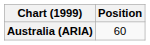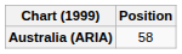 <table class="wikitable plainrowheaders" style="text-align:center">
 <tr>
 <th>Chart (1999)</th>
 <th>Position</th>
 </tr>
 <tr>
 <th scope="row">Australia (ARIA)</th>
-<td>60</td>
+<td>58</td>
 </tr>
 </table>
